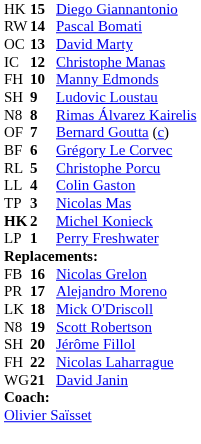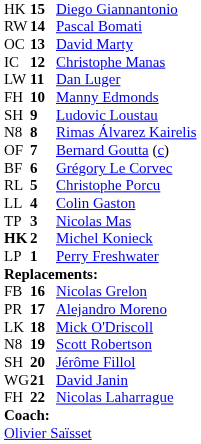 <table style="font-size: 90%" cellspacing="0" cellpadding="0">
 <tr>
 <td colspan="4"></td>
 </tr>
 <tr>
 <th width="25"></th>
 <th width="25"></th>
 </tr>
 <tr>
 <td>HK</td>
 <td><strong>15</strong></td>
 <td> <a href='#'>Diego Giannantonio</a></td>
 </tr>
 <tr>
 <td>RW</td>
 <td><strong>14</strong></td>
 <td> <a href='#'>Pascal Bomati</a></td>
 </tr>
 <tr>
 <td>OC</td>
 <td><strong>13</strong></td>
 <td> <a href='#'>David Marty</a></td>
 <td></td>
 <td></td>
 </tr>
 <tr>
 <td>IC</td>
 <td><strong>12</strong></td>
 <td> <a href='#'>Christophe Manas</a></td>
+</tr>
+<tr>
+<td>LW</td>
+<td><strong>11</strong></td>
+<td> <a href='#'>Dan Luger</a></td>
+<td></td>
+<td></td>
 </tr>
 <tr>
 <td>FH</td>
 <td><strong>10</strong></td>
 <td> <a href='#'>Manny Edmonds</a></td>
 </tr>
 <tr>
 <td>SH</td>
 <td><strong>9</strong></td>
 <td> <a href='#'>Ludovic Loustau</a></td>
 </tr>
 <tr>
 <td>N8</td>
 <td><strong>8</strong></td>
 <td> <a href='#'>Rimas Álvarez Kairelis</a></td>
 <td></td>
 </tr>
 <tr>
 <td>OF</td>
 <td><strong>7</strong></td>
 <td> <a href='#'>Bernard Goutta</a> (<a href='#'>c</a>)</td>
 </tr>
 <tr>
 <td>BF</td>
 <td><strong>6</strong></td>
 <td> <a href='#'>Grégory Le Corvec</a></td>
 <td></td>
 <td></td>
 </tr>
 <tr>
 <td>RL</td>
 <td><strong>5</strong></td>
 <td> <a href='#'>Christophe Porcu</a></td>
 <td></td>
 <td></td>
 </tr>
 <tr>
 <td>LL</td>
 <td><strong>4</strong></td>
 <td> <a href='#'>Colin Gaston</a></td>
 </tr>
 <tr>
 <td>TP</td>
 <td><strong>3</strong></td>
 <td> <a href='#'>Nicolas Mas</a></td>
 </tr>
 <tr>
 <td><strong>HK</strong></td>
 <td><strong>2</strong></td>
 <td> <a href='#'>Michel Konieck</a></td>
 <td></td>
 <td></td>
 </tr>
 <tr>
 <td>LP</td>
 <td><strong>1</strong></td>
 <td> <a href='#'>Perry Freshwater</a></td>
 </tr>
 <tr>
 <td colspan=3><strong>Replacements:</strong></td>
 </tr>
 <tr>
 <td>FB</td>
 <td><strong>16</strong></td>
 <td> <a href='#'>Nicolas Grelon</a></td>
 <td></td>
 <td></td>
 </tr>
 <tr>
 <td>PR</td>
 <td><strong>17</strong></td>
 <td> <a href='#'>Alejandro Moreno</a></td>
 </tr>
 <tr>
 <td>LK</td>
 <td><strong>18</strong></td>
 <td> <a href='#'>Mick O'Driscoll</a></td>
 <td></td>
 <td></td>
 </tr>
 <tr>
 <td>N8</td>
 <td><strong>19</strong></td>
 <td> <a href='#'>Scott Robertson</a></td>
 <td></td>
 <td></td>
 </tr>
 <tr>
 <td>SH</td>
 <td><strong>20</strong></td>
 <td> <a href='#'>Jérôme Fillol</a></td>
 </tr>
 <tr>
-<td>FH</td>
-<td><strong>22</strong></td>
-<td> <a href='#'>Nicolas Laharrague</a></td>
+<td>WG</td>
+<td><strong>21</strong></td>
+<td> <a href='#'>David Janin</a></td>
 <td></td>
 <td></td>
 </tr>
 <tr>
-<td>WG</td>
-<td><strong>21</strong></td>
-<td> <a href='#'>David Janin</a></td>
+<td>FH</td>
+<td><strong>22</strong></td>
+<td> <a href='#'>Nicolas Laharrague</a></td>
 <td></td>
 <td></td>
 </tr>
 <tr>
 <td colspan=3><strong>Coach:</strong></td>
 </tr>
 <tr>
 <td colspan="4"> <a href='#'>Olivier Saïsset</a></td>
 </tr>
 </table>
